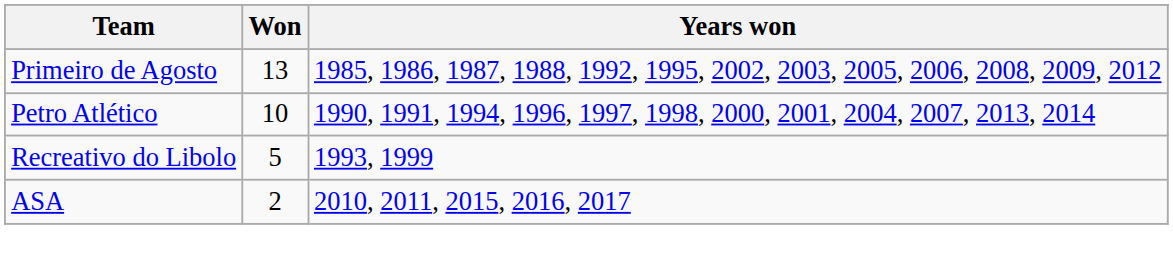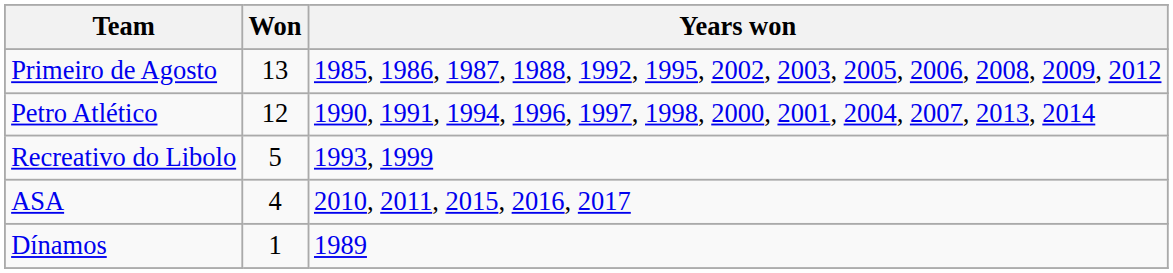 <table class="wikitable" style="font-size:90%;">
 <tr>
 <th>Team</th>
 <th>Won</th>
 <th>Years won</th>
 </tr>
 <tr>
 <td><a href='#'>Primeiro de Agosto</a></td>
 <td align=center>13</td>
 <td><a href='#'>1985</a>, <a href='#'>1986</a>, <a href='#'>1987</a>, <a href='#'>1988</a>, <a href='#'>1992</a>, <a href='#'>1995</a>, <a href='#'>2002</a>, <a href='#'>2003</a>, <a href='#'>2005</a>, <a href='#'>2006</a>, <a href='#'>2008</a>, <a href='#'>2009</a>, <a href='#'>2012</a></td>
 </tr>
 <tr>
 <td><a href='#'>Petro Atlético</a></td>
-<td align=center>10</td>
+<td align=center>12</td>
 <td><a href='#'>1990</a>, <a href='#'>1991</a>, <a href='#'>1994</a>, <a href='#'>1996</a>, <a href='#'>1997</a>, <a href='#'>1998</a>, <a href='#'>2000</a>, <a href='#'>2001</a>, <a href='#'>2004</a>, <a href='#'>2007</a>, <a href='#'>2013</a>, <a href='#'>2014</a></td>
 </tr>
 <tr>
 <td><a href='#'>Recreativo do Libolo</a></td>
 <td align=center>5</td>
 <td><a href='#'>1993</a>, <a href='#'>1999</a></td>
 </tr>
 <tr>
 <td><a href='#'>ASA</a></td>
-<td align=center>2</td>
+<td align=center>4</td>
 <td><a href='#'>2010</a>, <a href='#'>2011</a>, <a href='#'>2015</a>, <a href='#'>2016</a>, <a href='#'>2017</a></td>
 </tr>
+<tr>
+<td><a href='#'>Dínamos</a></td>
+<td align=center>1</td>
+<td><a href='#'>1989</a></td>
+</tr>
 </table>
